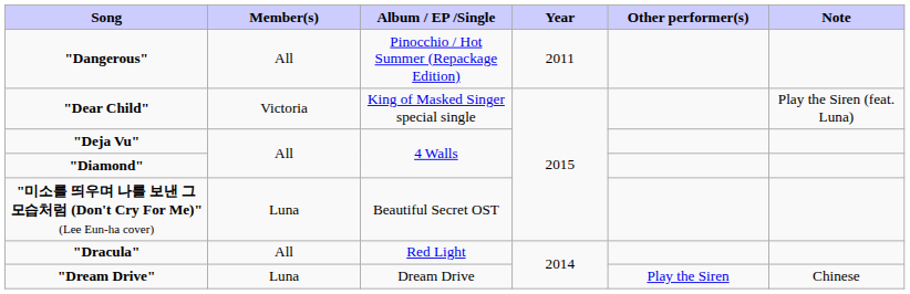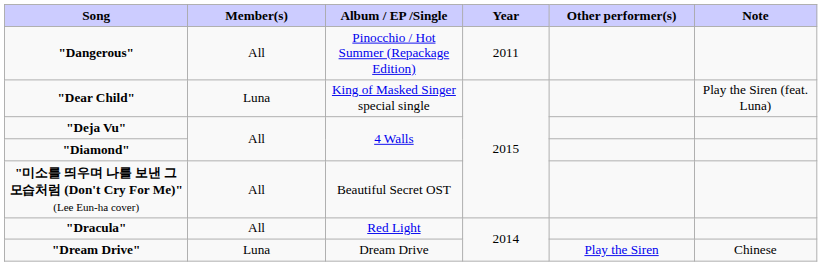 <table class="wikitable" style="margin:0.5em auto; clear:both; font-size:.9em; text-align:center; width:100%">
 <tr>
 <th width="500" style="background: #CCCCFF;">Song</th>
 <th width="350" style="background: #CCCCFF;">Member(s)</th>
 <th width="350" style="background: #CCCCFF;">Album / EP /Single</th>
 <th width="250" style="background: #CCCCFF;">Year</th>
 <th width="350" style="background: #CCCCFF;">Other performer(s)</th>
 <th width="350" style="background: #CCCCFF;">Note</th>
 </tr>
 <tr>
 <td><strong>"Dangerous"</strong></td>
 <td>All</td>
 <td><a href='#'>Pinocchio / Hot Summer (Repackage Edition)</a></td>
 <td>2011</td>
 <td></td>
 <td></td>
 </tr>
 <tr>
 <td><strong>"Dear Child"</strong></td>
-<td>Victoria</td>
+<td>Luna</td>
 <td><a href='#'>King of Masked Singer</a> special single</td>
 <td rowspan="4">2015</td>
 <td></td>
 <td>Play the Siren (feat. Luna)</td>
 </tr>
 <tr>
 <td><strong>"Deja Vu"</strong></td>
 <td rowspan="2">All</td>
 <td rowspan="2"><a href='#'>4 Walls</a></td>
 <td></td>
 <td></td>
 </tr>
 <tr>
 <td><strong>"Diamond"</strong></td>
 <td></td>
 <td></td>
 </tr>
 <tr>
 <td><strong>"미소를 띄우며 나를 보낸 그 모습처럼 (Don't Cry For Me)"</strong><small>(Lee Eun-ha cover)</small></td>
-<td>Luna</td>
+<td>All</td>
 <td>Beautiful Secret OST</td>
 <td></td>
 <td></td>
 </tr>
 <tr>
 <td><strong>"Dracula"</strong></td>
 <td>All</td>
 <td><a href='#'>Red Light</a></td>
 <td rowspan="2">2014</td>
 <td></td>
 <td></td>
 </tr>
 <tr>
 <td><strong>"Dream Drive"</strong></td>
 <td>Luna</td>
 <td>Dream Drive</td>
 <td><a href='#'>Play the Siren</a></td>
 <td>Chinese</td>
 </tr>
 </table>
